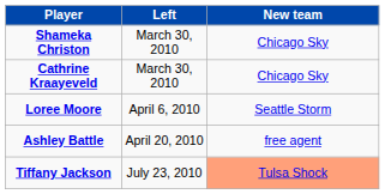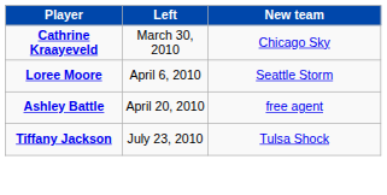 <table class="wikitable" style="text-align: center">
 <tr align="center"  bgcolor="#dddddd">
 <td style="background:#0047AB;color:white; width:140px"><strong>Player</strong></td>
 <td style="background:#0047AB;color:white; width:100px"><strong>Left</strong></td>
 <td style="background:#0047AB;color:white; width:210px"><strong>New team</strong></td>
-</tr>
-<tr style="height:40px">
-<td><strong><a href='#'>Shameka Christon</a></strong></td>
-<td>March 30, 2010</td>
-<td><a href='#'>Chicago Sky</a></td>
 </tr>
 <tr style="height:40px">
 <td><strong><a href='#'>Cathrine Kraayeveld</a></strong></td>
 <td>March 30, 2010</td>
 <td><a href='#'>Chicago Sky</a></td>
 </tr>
 <tr style="height:40px">
 <td><strong><a href='#'>Loree Moore</a></strong></td>
 <td>April 6, 2010</td>
 <td><a href='#'>Seattle Storm</a></td>
 </tr>
 <tr style="height:40px">
 <td><strong><a href='#'>Ashley Battle</a></strong></td>
 <td>April 20, 2010</td>
 <td><a href='#'>free agent</a></td>
 </tr>
 <tr style="height:40px">
 <td><strong><a href='#'>Tiffany Jackson</a></strong></td>
 <td>July 23, 2010</td>
-<td style="background: lightsalmon;"><a href='#'>Tulsa Shock</a></td>
+<td><a href='#'>Tulsa Shock</a></td>
 </tr>
 </table>
